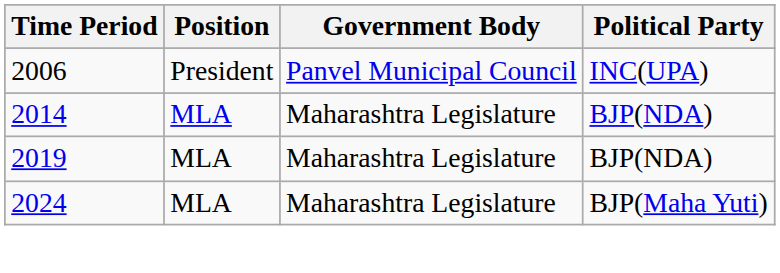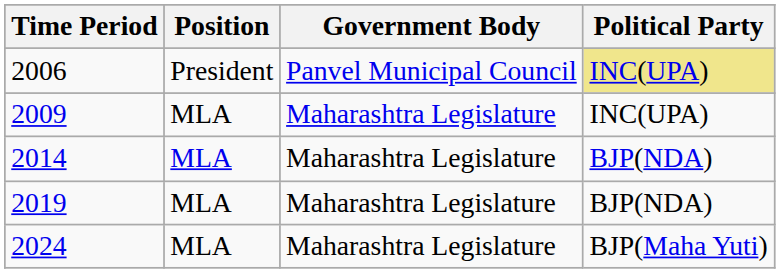 <table class="wikitable">
 <tr>
 <th>Time Period</th>
 <th>Position</th>
 <th>Government Body</th>
 <th>Political Party</th>
 </tr>
 <tr>
 <td>2006</td>
 <td>President</td>
 <td><a href='#'>Panvel Municipal Council</a></td>
-<td><a href='#'>INC</a>(<a href='#'>UPA</a>)</td>
+<td style="background: khaki;"><a href='#'>INC</a>(<a href='#'>UPA</a>)</td>
+</tr>
+<tr>
+<td><a href='#'>2009</a></td>
+<td>MLA</td>
+<td><a href='#'>Maharashtra Legislature</a></td>
+<td>INC(UPA)</td>
 </tr>
 <tr>
 <td><a href='#'>2014</a></td>
 <td><a href='#'>MLA</a></td>
 <td>Maharashtra Legislature</td>
 <td><a href='#'>BJP</a>(<a href='#'>NDA</a>)</td>
 </tr>
 <tr>
 <td><a href='#'>2019</a></td>
 <td>MLA</td>
 <td>Maharashtra Legislature</td>
 <td>BJP(NDA)</td>
 </tr>
 <tr>
 <td><a href='#'>2024</a></td>
 <td>MLA</td>
 <td>Maharashtra Legislature</td>
 <td>BJP(<a href='#'>Maha Yuti</a>)</td>
 </tr>
 </table>
